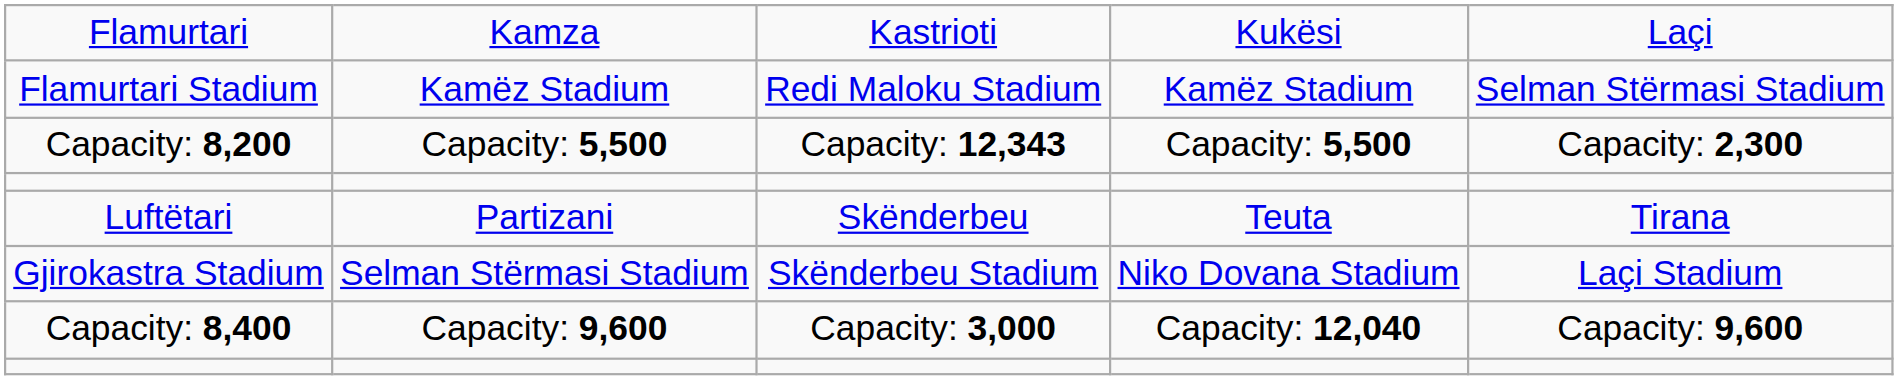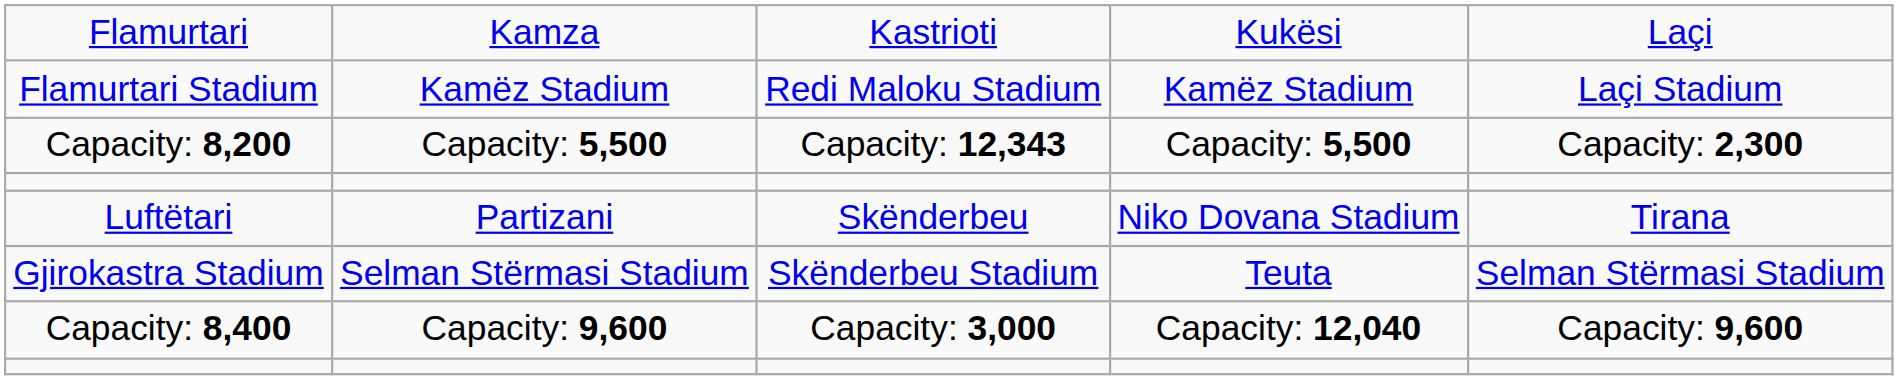 <table class="wikitable" style="text-align:center">
 <tr>
 <td><a href='#'>Flamurtari</a></td>
 <td><a href='#'>Kamza</a></td>
 <td><a href='#'>Kastrioti</a></td>
 <td><a href='#'>Kukësi</a></td>
 <td><a href='#'>Laçi</a></td>
 </tr>
 <tr>
 <td><a href='#'>Flamurtari Stadium</a></td>
 <td><a href='#'>Kamëz Stadium</a></td>
 <td><a href='#'>Redi Maloku Stadium</a></td>
 <td><a href='#'>Kamëz Stadium</a></td>
-<td><a href='#'>Selman Stërmasi Stadium</a></td>
+<td><a href='#'>Laçi Stadium</a></td>
 </tr>
 <tr>
 <td>Capacity: <strong>8,200</strong></td>
 <td>Capacity: <strong>5,500</strong></td>
 <td>Capacity: <strong>12,343</strong></td>
 <td>Capacity: <strong>5,500</strong></td>
 <td>Capacity: <strong>2,300</strong></td>
 </tr>
 <tr>
 <td></td>
 <td></td>
 <td></td>
 <td></td>
 <td></td>
 </tr>
 <tr>
 <td><a href='#'>Luftëtari</a></td>
 <td><a href='#'>Partizani</a></td>
 <td><a href='#'>Skënderbeu</a></td>
-<td><a href='#'>Teuta</a></td>
+<td><a href='#'>Niko Dovana Stadium</a></td>
 <td><a href='#'>Tirana</a></td>
 </tr>
 <tr>
 <td><a href='#'>Gjirokastra Stadium</a></td>
 <td><a href='#'>Selman Stërmasi Stadium</a></td>
 <td><a href='#'>Skënderbeu Stadium</a></td>
-<td><a href='#'>Niko Dovana Stadium</a></td>
-<td><a href='#'>Laçi Stadium</a></td>
+<td><a href='#'>Teuta</a></td>
+<td><a href='#'>Selman Stërmasi Stadium</a></td>
 </tr>
 <tr>
 <td>Capacity: <strong>8,400</strong></td>
 <td>Capacity: <strong>9,600</strong></td>
 <td>Capacity: <strong>3,000</strong></td>
 <td>Capacity: <strong>12,040</strong></td>
 <td>Capacity: <strong>9,600</strong></td>
 </tr>
 <tr>
 <td></td>
 <td></td>
 <td></td>
 <td></td>
 <td></td>
 </tr>
 </table>
